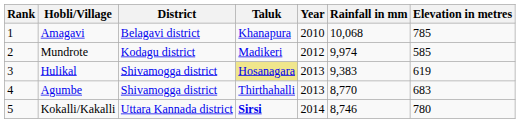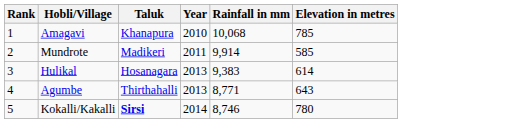 <table class="wikitable">
 <tr>
 <th>Rank</th>
 <th>Hobli/Village</th>
-<th>District</th>
 <th>Taluk</th>
 <th>Year</th>
 <th>Rainfall in mm</th>
 <th>Elevation in metres</th>
 </tr>
 <tr>
 <td>1</td>
 <td><a href='#'>Amagavi</a></td>
-<td><a href='#'>Belagavi district</a></td>
 <td><a href='#'>Khanapura</a></td>
 <td>2010</td>
 <td>10,068</td>
 <td>785</td>
 </tr>
 <tr>
 <td>2</td>
 <td>Mundrote</td>
-<td><a href='#'>Kodagu district</a></td>
 <td><a href='#'>Madikeri</a></td>
-<td>2012</td>
-<td>9,974</td>
+<td>2011</td>
+<td>9,914</td>
 <td>585</td>
 </tr>
 <tr>
 <td>3</td>
 <td><a href='#'>Hulikal</a></td>
-<td><a href='#'>Shivamogga district</a></td>
-<td style="background: khaki;"><a href='#'>Hosanagara</a></td>
+<td><a href='#'>Hosanagara</a></td>
 <td>2013</td>
 <td>9,383</td>
-<td>619</td>
+<td>614</td>
 </tr>
 <tr>
 <td>4</td>
 <td><a href='#'>Agumbe</a></td>
-<td><a href='#'>Shivamogga district</a></td>
 <td><a href='#'>Thirthahalli</a></td>
 <td>2013</td>
-<td>8,770</td>
-<td>683</td>
+<td>8,771</td>
+<td>643</td>
 </tr>
 <tr>
 <td>5</td>
 <td>Kokalli/Kakalli</td>
-<td><a href='#'>Uttara Kannada district</a></td>
 <td><strong><a href='#'>Sirsi</a></strong></td>
 <td>2014</td>
 <td>8,746</td>
 <td>780</td>
 </tr>
 </table>
